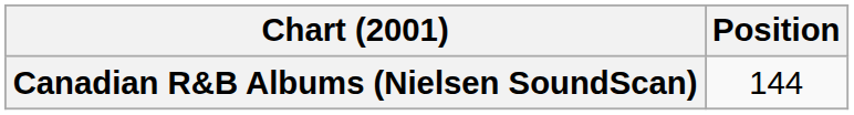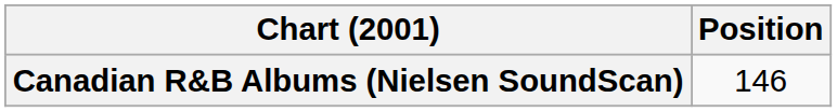 <table class="wikitable plainrowheaders" style="text-align:center">
 <tr>
 <th scope="col">Chart (2001)</th>
 <th scope="col">Position</th>
 </tr>
 <tr>
 <th scope="row">Canadian R&B Albums (Nielsen SoundScan)</th>
-<td>144</td>
+<td>146</td>
 </tr>
 </table>
